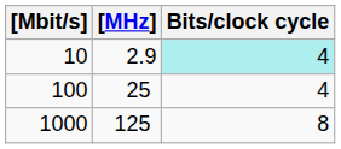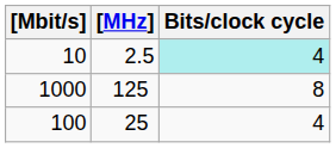 <table class="wikitable floatright">
 <tr>
 <th>&#91;Mbit/s&#93;</th>
 <th>&#91;<a href='#'>MHz</a>&#93;</th>
 <th>Bits/clock cycle</th>
 </tr>
 <tr>
 <td align=right>10</td>
-<td align=right>2.9</td>
+<td align=right>2.5</td>
 <td align=right style="background: paleturquoise;">4</td>
+</tr>
+<tr>
+<td align=right>1000</td>
+<td align=right>125 </td>
+<td align=right>8</td>
 </tr>
 <tr>
 <td align=right>100</td>
 <td align=right>25 </td>
 <td align=right>4</td>
 </tr>
-<tr>
-<td align=right>1000</td>
-<td align=right>125 </td>
-<td align=right>8</td>
-</tr>
 </table>
